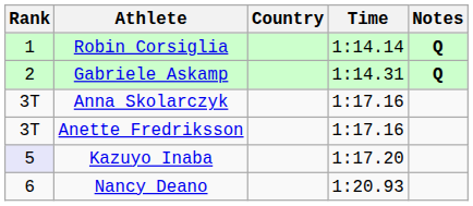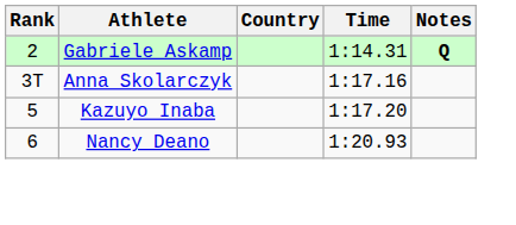 <table class="wikitable sortable" style="text-align:center">
 <tr>
 <th>Rank</th>
 <th>Athlete</th>
 <th>Country</th>
 <th>Time</th>
 <th>Notes</th>
-</tr>
-<tr bgcolor=ccffcc>
-<td>1</td>
-<td><a href='#'>Robin Corsiglia</a></td>
-<td align=left></td>
-<td>1:14.14</td>
-<td><strong>Q </strong></td>
 </tr>
 <tr bgcolor=ccffcc>
 <td>2</td>
 <td><a href='#'>Gabriele Askamp</a></td>
 <td align=left></td>
 <td>1:14.31</td>
 <td><strong>Q </strong></td>
 </tr>
 <tr>
 <td>3T</td>
 <td><a href='#'>Anna Skolarczyk</a></td>
 <td align=left></td>
 <td>1:17.16</td>
 <td><strong> </strong></td>
 </tr>
 <tr>
-<td>3T</td>
-<td><a href='#'>Anette Fredriksson</a></td>
-<td align=left></td>
-<td>1:17.16</td>
-<td><strong> </strong></td>
-</tr>
-<tr>
-<td style="background: lavender;">5</td>
+<td>5</td>
 <td><a href='#'>Kazuyo Inaba</a></td>
 <td align=left></td>
 <td>1:17.20</td>
 <td><strong> </strong></td>
 </tr>
 <tr>
 <td>6</td>
 <td><a href='#'>Nancy Deano</a></td>
 <td align=left></td>
 <td>1:20.93</td>
 <td><strong> </strong></td>
 </tr>
 </table>
